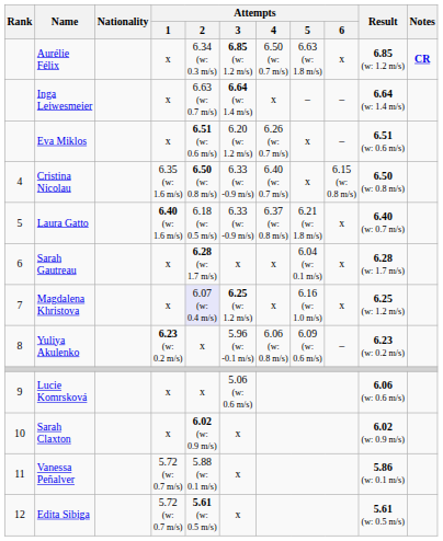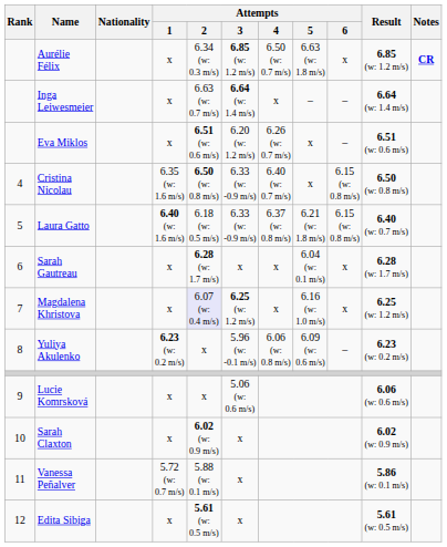 <table class="wikitable sortable" style="text-align:center">
 <tr>
 <th rowspan=2>Rank</th>
 <th rowspan=2>Name</th>
 <th rowspan=2>Nationality</th>
 <th colspan=6>Attempts</th>
 <th rowspan=2>Result</th>
 <th rowspan=2>Notes</th>
 </tr>
 <tr>
 <th>1</th>
 <th>2</th>
 <th>3</th>
 <th>4</th>
 <th>5</th>
 <th>6</th>
 </tr>
 <tr>
 <td></td>
 <td align=left><a href='#'>Aurélie Félix</a></td>
 <td align=left></td>
 <td>x</td>
 <td>6.34<br><small>(w: 0.3 m/s)</small></td>
 <td><strong>6.85</strong><br><small>(w: 1.2 m/s)</small></td>
 <td>6.50<br><small>(w: 0.7 m/s)</small></td>
 <td>6.63<br><small>(w: 1.8 m/s)</small></td>
 <td>x</td>
 <td><strong>6.85</strong><br><small>(w: 1.2 m/s)</small></td>
 <td><strong><a href='#'>CR</a></strong></td>
 </tr>
 <tr>
 <td></td>
 <td align=left><a href='#'>Inga Leiwesmeier</a></td>
 <td align=left></td>
 <td>x</td>
 <td>6.63<br><small>(w: 0.7 m/s)</small></td>
 <td><strong>6.64</strong><br><small>(w: 1.4 m/s)</small></td>
 <td>x</td>
 <td>–</td>
 <td>–</td>
 <td><strong>6.64</strong><br><small>(w: 1.4 m/s)</small></td>
 <td></td>
 </tr>
 <tr>
 <td></td>
 <td align=left><a href='#'>Eva Miklos</a></td>
 <td align=left></td>
 <td>x</td>
 <td><strong>6.51</strong><br><small>(w: 0.6 m/s)</small></td>
 <td>6.20<br><small>(w: 1.2 m/s)</small></td>
 <td>6.26<br><small>(w: 0.7 m/s)</small></td>
 <td>x</td>
 <td>–</td>
 <td><strong>6.51</strong><br><small>(w: 0.6 m/s)</small></td>
 <td></td>
 </tr>
 <tr>
 <td>4</td>
 <td align=left><a href='#'>Cristina Nicolau</a></td>
 <td align=left></td>
 <td>6.35<br><small>(w: 1.6 m/s)</small></td>
 <td><strong>6.50</strong><br><small>(w: 0.8 m/s)</small></td>
 <td>6.33<br><small>(w: -0.9 m/s)</small></td>
 <td>6.40<br><small>(w: 0.7 m/s)</small></td>
 <td>x</td>
 <td>6.15<br><small>(w: 0.8 m/s)</small></td>
 <td><strong>6.50</strong><br><small>(w: 0.8 m/s)</small></td>
 <td></td>
 </tr>
 <tr>
 <td>5</td>
 <td align=left><a href='#'>Laura Gatto</a></td>
 <td align=left></td>
 <td><strong>6.40</strong><br><small>(w: 1.6 m/s)</small></td>
 <td>6.18<br><small>(w: 0.5 m/s)</small></td>
 <td>6.33<br><small>(w: -0.9 m/s)</small></td>
 <td>6.37<br><small>(w: 0.8 m/s)</small></td>
 <td>6.21<br><small>(w: 1.8 m/s)</small></td>
-<td>x</td>
+<td>6.15<br><small>(w: 0.8 m/s)</small></td>
 <td><strong>6.40</strong><br><small>(w: 0.7 m/s)</small></td>
 <td></td>
 </tr>
 <tr>
 <td>6</td>
 <td align=left><a href='#'>Sarah Gautreau</a></td>
 <td align=left></td>
 <td>x</td>
 <td><strong>6.28</strong><br><small>(w: 1.7 m/s)</small></td>
 <td>x</td>
 <td>x</td>
 <td>6.04<br><small>(w: 0.1 m/s)</small></td>
 <td>x</td>
 <td><strong>6.28</strong><br><small>(w: 1.7 m/s)</small></td>
 <td></td>
 </tr>
 <tr>
 <td>7</td>
 <td align=left><a href='#'>Magdalena Khristova</a></td>
 <td align=left></td>
 <td>x</td>
 <td style="background: lavender;">6.07<br><small>(w: 0.4 m/s)</small></td>
 <td><strong>6.25</strong><br><small>(w: 1.2 m/s)</small></td>
 <td>x</td>
 <td>6.16<br><small>(w: 1.0 m/s)</small></td>
 <td>x</td>
 <td><strong>6.25</strong><br><small>(w: 1.2 m/s)</small></td>
 <td></td>
 </tr>
 <tr>
 <td>8</td>
 <td align=left><a href='#'>Yuliya Akulenko</a></td>
 <td align=left></td>
 <td><strong>6.23</strong><br><small>(w: 0.2 m/s)</small></td>
 <td>x</td>
 <td>5.96<br><small>(w: -0.1 m/s)</small></td>
 <td>6.06<br><small>(w: 0.8 m/s)</small></td>
 <td>6.09<br><small>(w: 0.6 m/s)</small></td>
 <td>–</td>
 <td><strong>6.23</strong><br><small>(w: 0.2 m/s)</small></td>
 <td></td>
 </tr>
 <tr>
 <td colspan=11 bgcolor=lightgray></td>
 </tr>
 <tr>
 <td>9</td>
 <td align=left><a href='#'>Lucie Komrsková</a></td>
 <td align=left></td>
 <td>x</td>
 <td>x</td>
 <td>5.06<br><small>(w: 0.6 m/s)</small></td>
 <td colspan=3></td>
 <td><strong>6.06</strong><br><small>(w: 0.6 m/s)</small></td>
 <td></td>
 </tr>
 <tr>
 <td>10</td>
 <td align=left><a href='#'>Sarah Claxton</a></td>
 <td align=left></td>
 <td>x</td>
 <td><strong>6.02</strong><br><small>(w: 0.9 m/s)</small></td>
 <td>x</td>
 <td colspan=3></td>
 <td><strong>6.02</strong><br><small>(w: 0.9 m/s)</small></td>
 <td></td>
 </tr>
 <tr>
 <td>11</td>
 <td align=left><a href='#'>Vanessa Peñalver</a></td>
 <td align=left></td>
 <td>5.72<br><small>(w: 0.7 m/s)</small></td>
 <td>5.88<br><small>(w: 0.1 m/s)</small></td>
 <td>x</td>
 <td colspan=3></td>
 <td><strong>5.86</strong><br><small>(w: 0.1 m/s)</small></td>
 <td></td>
 </tr>
 <tr>
 <td>12</td>
 <td align=left><a href='#'>Edita Sibiga</a></td>
 <td align=left></td>
-<td>5.72<br><small>(w: 0.7 m/s)</small></td>
+<td>x</td>
 <td><strong>5.61</strong><br><small>(w: 0.5 m/s)</small></td>
 <td>x</td>
 <td colspan=3></td>
 <td><strong>5.61</strong><br><small>(w: 0.5 m/s)</small></td>
 <td></td>
 </tr>
 </table>
